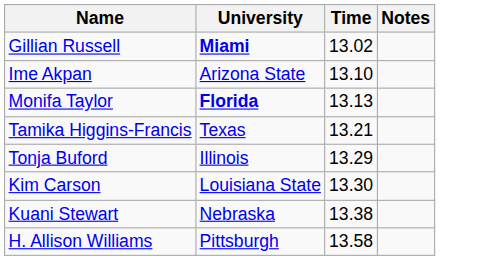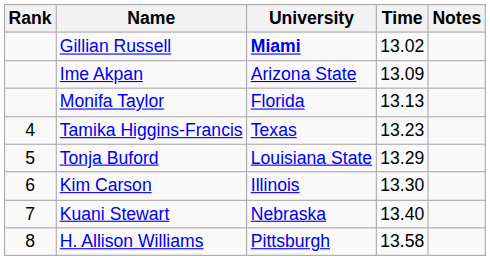 <table class="wikitable sortable" style="text-align:center">
 <tr>
+<th>Rank</th>
 <th>Name</th>
 <th>University</th>
 <th>Time</th>
 <th>Notes</th>
 </tr>
 <tr>
+<td></td>
 <td align=left><a href='#'>Gillian Russell</a> </td>
 <td align=left><strong><a href='#'>Miami</a></strong></td>
 <td>13.02</td>
 <td></td>
 </tr>
 <tr>
+<td></td>
 <td align=left><a href='#'>Ime Akpan</a> </td>
 <td align=left><a href='#'>Arizona State</a></td>
-<td>13.10</td>
+<td>13.09</td>
 <td></td>
 </tr>
 <tr>
+<td></td>
 <td align=left><a href='#'>Monifa Taylor</a></td>
-<td align="left"><strong><a href='#'>Florida</a></strong></td>
+<td align="left"><a href='#'>Florida</a></td>
 <td>13.13</td>
 <td></td>
 </tr>
 <tr>
+<td>4</td>
 <td align=left><a href='#'>Tamika Higgins-Francis</a></td>
 <td align="left"><a href='#'>Texas</a></td>
-<td>13.21</td>
+<td>13.23</td>
 <td></td>
 </tr>
 <tr>
+<td>5</td>
 <td align=left><a href='#'>Tonja Buford</a></td>
-<td align=left><a href='#'>Illinois</a></td>
+<td align="left"><a href='#'>Louisiana State</a></td>
 <td>13.29</td>
 <td></td>
 </tr>
 <tr>
+<td>6</td>
 <td align=left><a href='#'>Kim Carson</a></td>
-<td align="left"><a href='#'>Louisiana State</a></td>
+<td align=left><a href='#'>Illinois</a></td>
 <td>13.30</td>
 <td></td>
 </tr>
 <tr>
+<td>7</td>
 <td align=left><a href='#'>Kuani Stewart</a></td>
 <td align="left"><a href='#'>Nebraska</a></td>
-<td>13.38</td>
+<td>13.40</td>
 <td></td>
 </tr>
 <tr>
+<td>8</td>
 <td align=left><a href='#'>H. Allison Williams</a></td>
 <td align="left"><a href='#'>Pittsburgh</a></td>
 <td>13.58</td>
 <td></td>
 </tr>
 </table>
